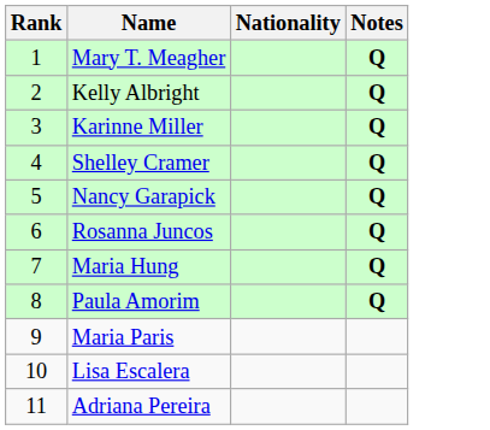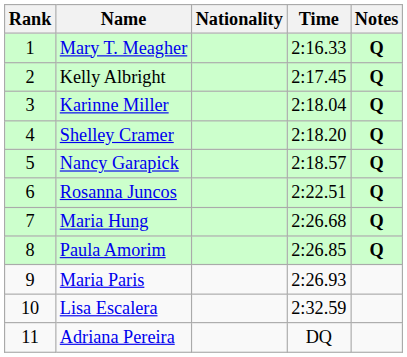 <table class="wikitable sortable" style="text-align:center">
 <tr>
 <th>Rank</th>
 <th>Name</th>
 <th>Nationality</th>
+<th>Time</th>
 <th>Notes</th>
 </tr>
 <tr bgcolor=ccffcc>
 <td>1</td>
 <td align=left><a href='#'>Mary T. Meagher</a></td>
 <td align=left></td>
+<td>2:16.33</td>
 <td><strong>Q</strong></td>
 </tr>
 <tr bgcolor=ccffcc>
 <td>2</td>
 <td align=left>Kelly Albright</td>
 <td align=left></td>
+<td>2:17.45</td>
 <td><strong>Q</strong></td>
 </tr>
 <tr bgcolor=ccffcc>
 <td>3</td>
 <td align=left><a href='#'>Karinne Miller</a></td>
 <td align=left></td>
+<td>2:18.04</td>
 <td><strong>Q</strong></td>
 </tr>
 <tr bgcolor=ccffcc>
 <td>4</td>
 <td align=left><a href='#'>Shelley Cramer</a></td>
 <td align=left></td>
+<td>2:18.20</td>
 <td><strong>Q</strong></td>
 </tr>
 <tr bgcolor=ccffcc>
 <td>5</td>
 <td align=left><a href='#'>Nancy Garapick</a></td>
 <td align=left></td>
+<td>2:18.57</td>
 <td><strong>Q</strong></td>
 </tr>
 <tr bgcolor=ccffcc>
 <td>6</td>
 <td align=left><a href='#'>Rosanna Juncos</a></td>
 <td align=left></td>
+<td>2:22.51</td>
 <td><strong>Q</strong></td>
 </tr>
 <tr bgcolor=ccffcc>
 <td>7</td>
 <td align=left><a href='#'>Maria Hung</a></td>
 <td align=left></td>
+<td>2:26.68</td>
 <td><strong>Q</strong></td>
 </tr>
 <tr bgcolor=ccffcc>
 <td>8</td>
 <td align=left><a href='#'>Paula Amorim</a></td>
 <td align=left></td>
+<td>2:26.85</td>
 <td><strong>Q</strong></td>
 </tr>
 <tr>
 <td>9</td>
 <td align=left><a href='#'>Maria Paris</a></td>
 <td align=left></td>
+<td>2:26.93</td>
 <td></td>
 </tr>
 <tr>
 <td>10</td>
 <td align=left><a href='#'>Lisa Escalera</a></td>
 <td align=left></td>
+<td>2:32.59</td>
 <td></td>
 </tr>
 <tr>
 <td>11</td>
 <td align=left><a href='#'>Adriana Pereira</a></td>
 <td align=left></td>
+<td>DQ</td>
 <td></td>
 </tr>
 </table>
